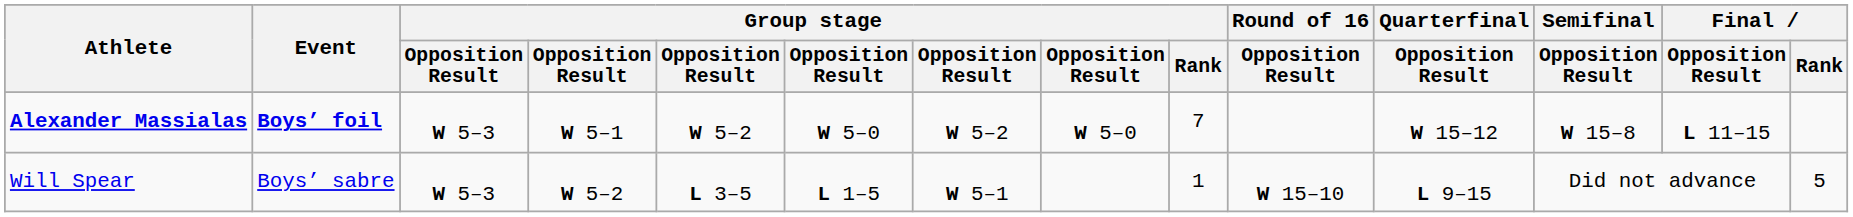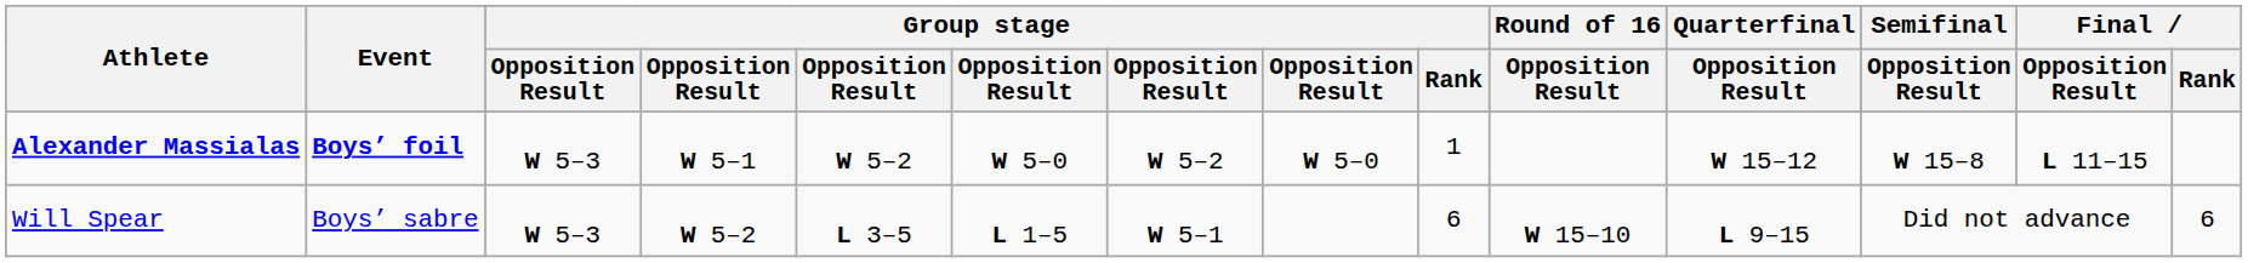 <table class=wikitable style=font-size:90%;text-align:center>
 <tr>
 <th rowspan=2>Athlete</th>
 <th rowspan=2>Event</th>
 <th colspan=7>Group stage</th>
 <th>Round of 16</th>
 <th>Quarterfinal</th>
 <th>Semifinal</th>
 <th colspan=2>Final / </th>
 </tr>
 <tr style=font-size:95%>
 <th>Opposition<br>Result</th>
 <th>Opposition<br>Result</th>
 <th>Opposition<br>Result</th>
 <th>Opposition<br>Result</th>
 <th>Opposition<br>Result</th>
 <th>Opposition<br>Result</th>
 <th>Rank</th>
 <th>Opposition<br>Result</th>
 <th>Opposition<br>Result</th>
 <th>Opposition<br>Result</th>
 <th>Opposition<br>Result</th>
 <th>Rank</th>
 </tr>
 <tr>
 <td align=left><strong><a href='#'>Alexander Massialas</a></strong></td>
 <td align=left><strong><a href='#'>Boys’ foil</a></strong></td>
 <td><br> <strong>W</strong> 5–3</td>
 <td><br> <strong>W</strong> 5–1</td>
 <td><br> <strong>W</strong> 5–2</td>
 <td><br> <strong>W</strong> 5–0</td>
 <td><br> <strong>W</strong> 5–2</td>
 <td><br> <strong>W</strong> 5–0</td>
-<td>7</td>
+<td>1</td>
 <td></td>
 <td><br> <strong>W</strong> 15–12</td>
 <td><br> <strong>W</strong> 15–8</td>
 <td><br> <strong>L</strong> 11–15</td>
 <td></td>
 </tr>
 <tr>
 <td align=left><a href='#'>Will Spear</a></td>
 <td align=left><a href='#'>Boys’ sabre</a></td>
 <td><br> <strong>W</strong> 5–3</td>
 <td><br> <strong>W</strong> 5–2</td>
 <td><br> <strong>L</strong> 3–5</td>
 <td><br> <strong>L</strong> 1–5</td>
 <td><br> <strong>W</strong> 5–1</td>
 <td></td>
-<td>1</td>
+<td>6</td>
 <td><br> <strong>W</strong> 15–10</td>
 <td><br> <strong>L</strong> 9–15</td>
 <td colspan=2>Did not advance</td>
-<td>5</td>
+<td>6</td>
 </tr>
 </table>
